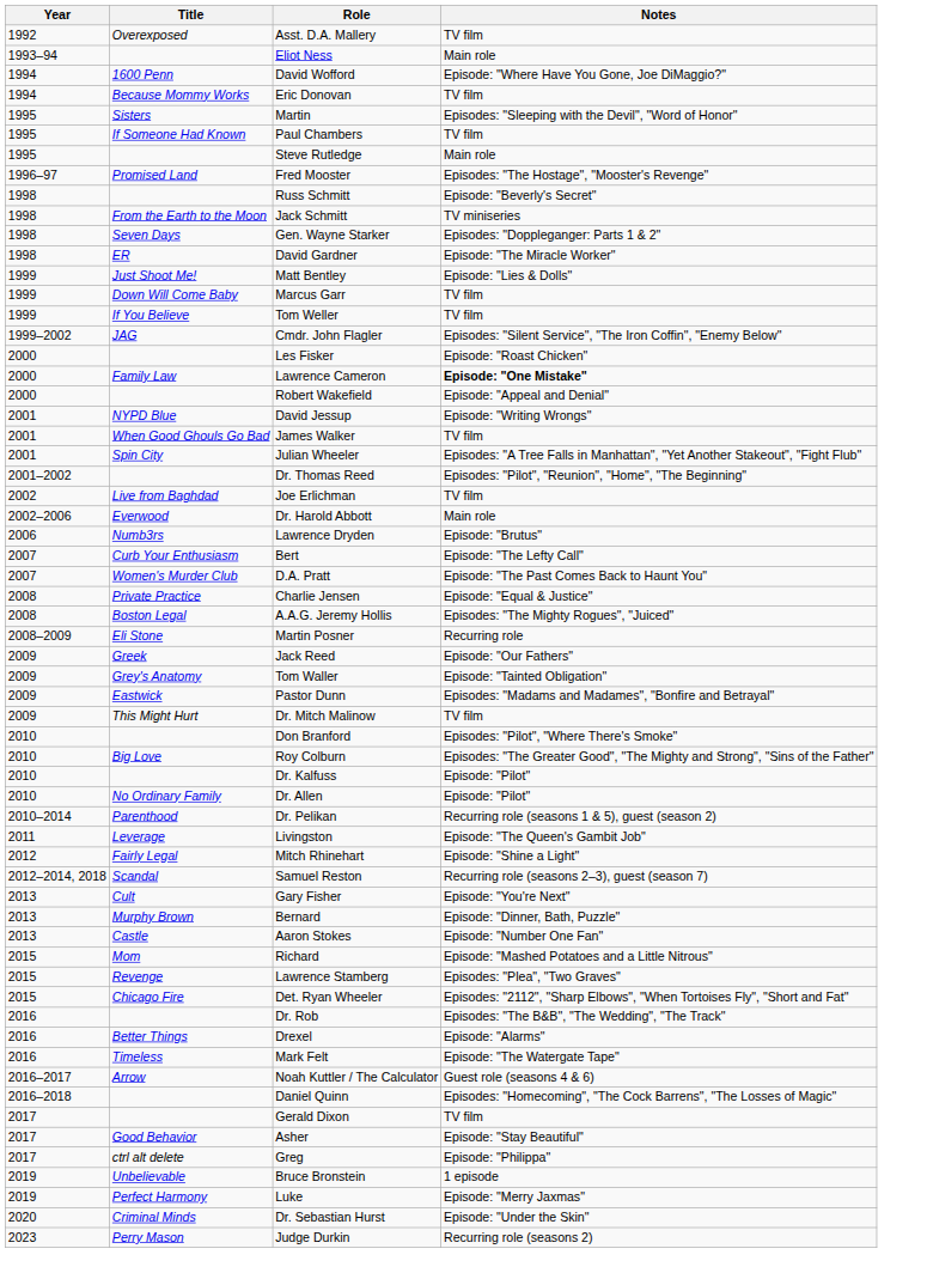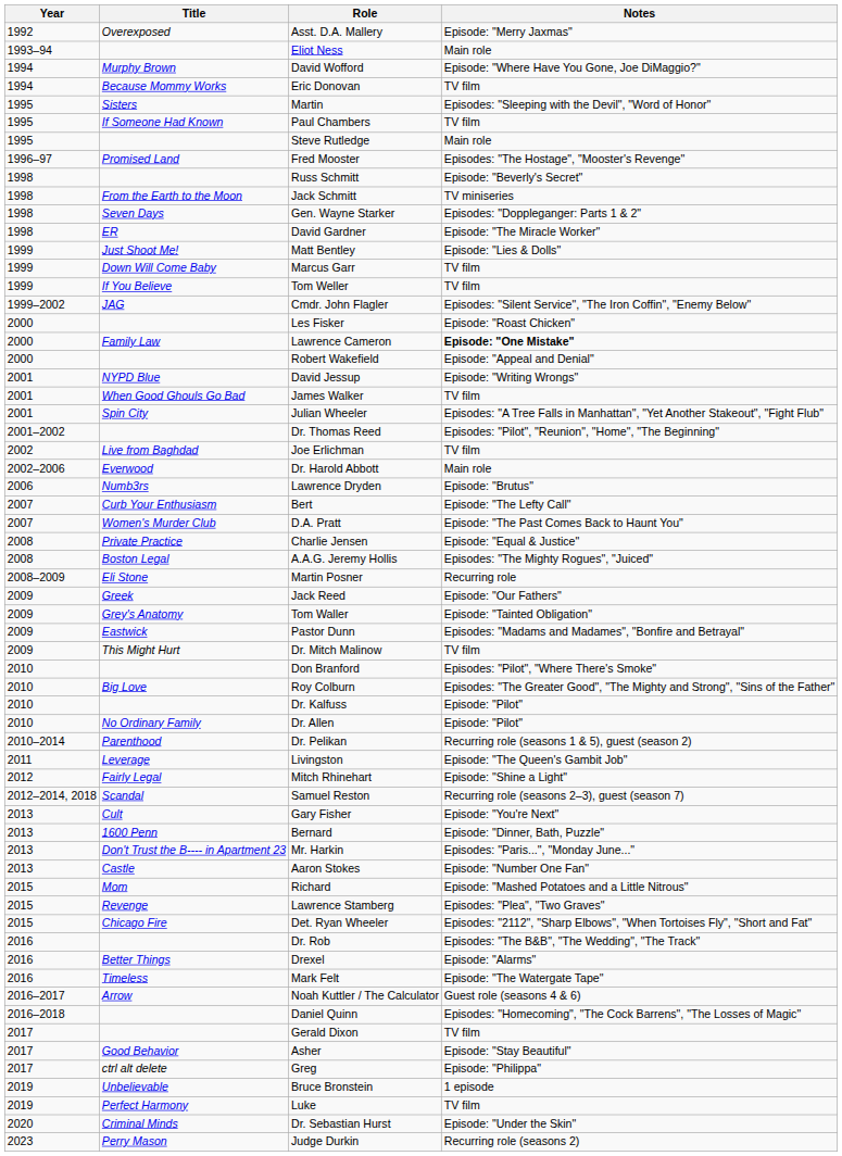 <table class="wikitable sortable">
 <tr>
 <th>Year</th>
 <th>Title</th>
 <th>Role</th>
 <th class="unsortable">Notes</th>
 </tr>
 <tr>
 <td>1992</td>
 <td><em>Overexposed</em></td>
 <td>Asst. D.A. Mallery</td>
-<td>TV film</td>
+<td>Episode: "Merry Jaxmas"</td>
 </tr>
 <tr>
 <td>1993–94</td>
 <td><em></em></td>
 <td><a href='#'>Eliot Ness</a></td>
 <td>Main role</td>
 </tr>
 <tr>
 <td>1994</td>
-<td><em><a href='#'>1600 Penn</a></em></td>
+<td><em><a href='#'>Murphy Brown</a></em></td>
 <td>David Wofford</td>
 <td>Episode: "Where Have You Gone, Joe DiMaggio?"</td>
 </tr>
 <tr>
 <td>1994</td>
 <td><em><a href='#'>Because Mommy Works</a></em></td>
 <td>Eric Donovan</td>
 <td>TV film</td>
 </tr>
 <tr>
 <td>1995</td>
 <td><em><a href='#'>Sisters</a></em></td>
 <td>Martin</td>
 <td>Episodes: "Sleeping with the Devil", "Word of Honor"</td>
 </tr>
 <tr>
 <td>1995</td>
 <td><em><a href='#'>If Someone Had Known</a></em></td>
 <td>Paul Chambers</td>
 <td>TV film</td>
 </tr>
 <tr>
 <td>1995</td>
 <td><em></em></td>
 <td>Steve Rutledge</td>
 <td>Main role</td>
 </tr>
 <tr>
 <td>1996–97</td>
 <td><em><a href='#'>Promised Land</a></em></td>
 <td>Fred Mooster</td>
 <td>Episodes: "The Hostage", "Mooster's Revenge"</td>
 </tr>
 <tr>
 <td>1998</td>
 <td><em></em></td>
 <td>Russ Schmitt</td>
 <td>Episode: "Beverly's Secret"</td>
 </tr>
 <tr>
 <td>1998</td>
 <td><em><a href='#'>From the Earth to the Moon</a></em></td>
 <td>Jack Schmitt</td>
 <td>TV miniseries</td>
 </tr>
 <tr>
 <td>1998</td>
 <td><em><a href='#'>Seven Days</a></em></td>
 <td>Gen. Wayne Starker</td>
 <td>Episodes: "Doppleganger: Parts 1 & 2"</td>
 </tr>
 <tr>
 <td>1998</td>
 <td><em><a href='#'>ER</a></em></td>
 <td>David Gardner</td>
 <td>Episode: "The Miracle Worker"</td>
 </tr>
 <tr>
 <td>1999</td>
 <td><em><a href='#'>Just Shoot Me!</a></em></td>
 <td>Matt Bentley</td>
 <td>Episode: "Lies & Dolls"</td>
 </tr>
 <tr>
 <td>1999</td>
 <td><em><a href='#'>Down Will Come Baby</a></em></td>
 <td>Marcus Garr</td>
 <td>TV film</td>
 </tr>
 <tr>
 <td>1999</td>
 <td><em><a href='#'>If You Believe</a></em></td>
 <td>Tom Weller</td>
 <td>TV film</td>
 </tr>
 <tr>
 <td>1999–2002</td>
 <td><em><a href='#'>JAG</a></em></td>
 <td>Cmdr. John Flagler</td>
 <td>Episodes: "Silent Service", "The Iron Coffin", "Enemy Below"</td>
 </tr>
 <tr>
 <td>2000</td>
 <td><em></em></td>
 <td>Les Fisker</td>
 <td>Episode: "Roast Chicken"</td>
 </tr>
 <tr>
 <td>2000</td>
 <td><em><a href='#'>Family Law</a></em></td>
 <td>Lawrence Cameron</td>
 <td><strong>Episode: "One Mistake"</strong></td>
 </tr>
 <tr>
 <td>2000</td>
 <td><em></em></td>
 <td>Robert Wakefield</td>
 <td>Episode: "Appeal and Denial"</td>
 </tr>
 <tr>
 <td>2001</td>
 <td><em><a href='#'>NYPD Blue</a></em></td>
 <td>David Jessup</td>
 <td>Episode: "Writing Wrongs"</td>
 </tr>
 <tr>
 <td>2001</td>
 <td><em><a href='#'>When Good Ghouls Go Bad</a></em></td>
 <td>James Walker</td>
 <td>TV film</td>
 </tr>
 <tr>
 <td>2001</td>
 <td><em><a href='#'>Spin City</a></em></td>
 <td>Julian Wheeler</td>
 <td>Episodes: "A Tree Falls in Manhattan", "Yet Another Stakeout", "Fight Flub"</td>
 </tr>
 <tr>
 <td>2001–2002</td>
 <td><em></em></td>
 <td>Dr. Thomas Reed</td>
 <td>Episodes: "Pilot", "Reunion", "Home", "The Beginning"</td>
 </tr>
 <tr>
 <td>2002</td>
 <td><em><a href='#'>Live from Baghdad</a></em></td>
 <td>Joe Erlichman</td>
 <td>TV film</td>
 </tr>
 <tr>
 <td>2002–2006</td>
 <td><em><a href='#'>Everwood</a></em></td>
 <td>Dr. Harold Abbott</td>
 <td>Main role</td>
 </tr>
 <tr>
 <td>2006</td>
 <td><em><a href='#'>Numb3rs</a></em></td>
 <td>Lawrence Dryden</td>
 <td>Episode: "Brutus"</td>
 </tr>
 <tr>
 <td>2007</td>
 <td><em><a href='#'>Curb Your Enthusiasm</a></em></td>
 <td>Bert</td>
 <td>Episode: "The Lefty Call"</td>
 </tr>
 <tr>
 <td>2007</td>
 <td><em><a href='#'>Women's Murder Club</a></em></td>
 <td>D.A. Pratt</td>
 <td>Episode: "The Past Comes Back to Haunt You"</td>
 </tr>
 <tr>
 <td>2008</td>
 <td><em><a href='#'>Private Practice</a></em></td>
 <td>Charlie Jensen</td>
 <td>Episode: "Equal & Justice"</td>
 </tr>
 <tr>
 <td>2008</td>
 <td><em><a href='#'>Boston Legal</a></em></td>
 <td>A.A.G. Jeremy Hollis</td>
 <td>Episodes: "The Mighty Rogues", "Juiced"</td>
 </tr>
 <tr>
 <td>2008–2009</td>
 <td><em><a href='#'>Eli Stone</a></em></td>
 <td>Martin Posner</td>
 <td>Recurring role</td>
 </tr>
 <tr>
 <td>2009</td>
 <td><em><a href='#'>Greek</a></em></td>
 <td>Jack Reed</td>
 <td>Episode: "Our Fathers"</td>
 </tr>
 <tr>
 <td>2009</td>
 <td><em><a href='#'>Grey's Anatomy</a></em></td>
 <td>Tom Waller</td>
 <td>Episode: "Tainted Obligation"</td>
 </tr>
 <tr>
 <td>2009</td>
 <td><em><a href='#'>Eastwick</a></em></td>
 <td>Pastor Dunn</td>
 <td>Episodes: "Madams and Madames", "Bonfire and Betrayal"</td>
 </tr>
 <tr>
 <td>2009</td>
 <td><em>This Might Hurt</em></td>
 <td>Dr. Mitch Malinow</td>
 <td>TV film</td>
 </tr>
 <tr>
 <td>2010</td>
 <td><em></em></td>
 <td>Don Branford</td>
 <td>Episodes: "Pilot", "Where There's Smoke"</td>
 </tr>
 <tr>
 <td>2010</td>
 <td><em><a href='#'>Big Love</a></em></td>
 <td>Roy Colburn</td>
 <td>Episodes: "The Greater Good", "The Mighty and Strong", "Sins of the Father"</td>
 </tr>
 <tr>
 <td>2010</td>
 <td><em></em></td>
 <td>Dr. Kalfuss</td>
 <td>Episode: "Pilot"</td>
 </tr>
 <tr>
 <td>2010</td>
 <td><em><a href='#'>No Ordinary Family</a></em></td>
 <td>Dr. Allen</td>
 <td>Episode: "Pilot"</td>
 </tr>
 <tr>
 <td>2010–2014</td>
 <td><em><a href='#'>Parenthood</a></em></td>
 <td>Dr. Pelikan</td>
 <td>Recurring role (seasons 1 & 5), guest (season 2)</td>
 </tr>
 <tr>
 <td>2011</td>
 <td><em><a href='#'>Leverage</a></em></td>
 <td>Livingston</td>
 <td>Episode: "The Queen's Gambit Job"</td>
 </tr>
 <tr>
 <td>2012</td>
 <td><em><a href='#'>Fairly Legal</a></em></td>
 <td>Mitch Rhinehart</td>
 <td>Episode: "Shine a Light"</td>
 </tr>
 <tr>
 <td>2012–2014, 2018</td>
 <td><em><a href='#'>Scandal</a></em></td>
 <td>Samuel Reston</td>
 <td>Recurring role (seasons 2–3), guest (season 7)</td>
 </tr>
 <tr>
 <td>2013</td>
 <td><em><a href='#'>Cult</a></em></td>
 <td>Gary Fisher</td>
 <td>Episode: "You're Next"</td>
 </tr>
 <tr>
 <td>2013</td>
-<td><em><a href='#'>Murphy Brown</a></em></td>
+<td><em><a href='#'>1600 Penn</a></em></td>
 <td>Bernard</td>
 <td>Episode: "Dinner, Bath, Puzzle"</td>
+</tr>
+<tr>
+<td>2013</td>
+<td><em><a href='#'>Don't Trust the B---- in Apartment 23</a></em></td>
+<td>Mr. Harkin</td>
+<td>Episodes: "Paris...", "Monday June..."</td>
 </tr>
 <tr>
 <td>2013</td>
 <td><em><a href='#'>Castle</a></em></td>
 <td>Aaron Stokes</td>
 <td>Episode: "Number One Fan"</td>
 </tr>
 <tr>
 <td>2015</td>
 <td><em><a href='#'>Mom</a></em></td>
 <td>Richard</td>
 <td>Episode: "Mashed Potatoes and a Little Nitrous"</td>
 </tr>
 <tr>
 <td>2015</td>
 <td><em><a href='#'>Revenge</a></em></td>
 <td>Lawrence Stamberg</td>
 <td>Episodes: "Plea", "Two Graves"</td>
 </tr>
 <tr>
 <td>2015</td>
 <td><em><a href='#'>Chicago Fire</a></em></td>
 <td>Det. Ryan Wheeler</td>
 <td>Episodes: "2112", "Sharp Elbows", "When Tortoises Fly", "Short and Fat"</td>
 </tr>
 <tr>
 <td>2016</td>
 <td><em></em></td>
 <td>Dr. Rob</td>
 <td>Episodes: "The B&B", "The Wedding", "The Track"</td>
 </tr>
 <tr>
 <td>2016</td>
 <td><em><a href='#'>Better Things</a></em></td>
 <td>Drexel</td>
 <td>Episode: "Alarms"</td>
 </tr>
 <tr>
 <td>2016</td>
 <td><em><a href='#'>Timeless</a></em></td>
 <td>Mark Felt</td>
 <td>Episode: "The Watergate Tape"</td>
 </tr>
 <tr>
 <td>2016–2017</td>
 <td><em><a href='#'>Arrow</a></em></td>
 <td>Noah Kuttler / The Calculator</td>
 <td>Guest role (seasons 4 & 6)</td>
 </tr>
 <tr>
 <td>2016–2018</td>
 <td><em></em></td>
 <td>Daniel Quinn</td>
 <td>Episodes: "Homecoming", "The Cock Barrens", "The Losses of Magic"</td>
 </tr>
 <tr>
 <td>2017</td>
 <td><em></em></td>
 <td>Gerald Dixon</td>
 <td>TV film</td>
 </tr>
 <tr>
 <td>2017</td>
 <td><em><a href='#'>Good Behavior</a></em></td>
 <td>Asher</td>
 <td>Episode: "Stay Beautiful"</td>
 </tr>
 <tr>
 <td>2017</td>
 <td><em>ctrl alt delete</em></td>
 <td>Greg</td>
 <td>Episode: "Philippa"</td>
 </tr>
 <tr>
 <td>2019</td>
 <td><em><a href='#'>Unbelievable</a></em></td>
 <td>Bruce Bronstein</td>
 <td>1 episode</td>
 </tr>
 <tr>
 <td>2019</td>
 <td><em><a href='#'>Perfect Harmony</a></em></td>
 <td>Luke</td>
-<td>Episode: "Merry Jaxmas"</td>
+<td>TV film</td>
 </tr>
 <tr>
 <td>2020</td>
 <td><em><a href='#'>Criminal Minds</a></em></td>
 <td>Dr. Sebastian Hurst</td>
 <td>Episode: "Under the Skin"</td>
 </tr>
 <tr>
 <td>2023</td>
 <td><em><a href='#'>Perry Mason</a></em></td>
 <td>Judge Durkin</td>
 <td>Recurring role (seasons 2)</td>
 </tr>
 </table>
